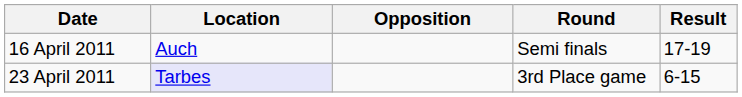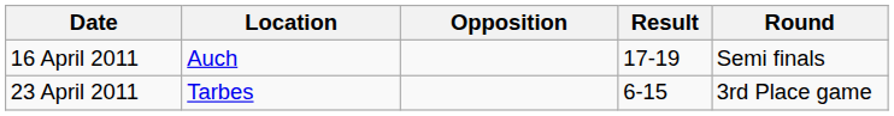 <table class="wikitable">
 <tr style="text-align:left;">
 <th width="120">Date</th>
 <th width="150">Location</th>
 <th width="150">Opposition</th>
+<th width="60">Result</th>
 <th width="120">Round</th>
-<th width="60">Result</th>
 </tr>
 <tr>
 <td>16 April 2011</td>
 <td><a href='#'>Auch</a></td>
 <td></td>
+<td>17-19</td>
 <td>Semi finals</td>
-<td>17-19</td>
 </tr>
 <tr>
 <td>23 April 2011</td>
-<td style="background: lavender;"><a href='#'>Tarbes</a></td>
+<td><a href='#'>Tarbes</a></td>
 <td></td>
+<td>6-15</td>
 <td>3rd Place game</td>
-<td>6-15</td>
 </tr>
 </table>
